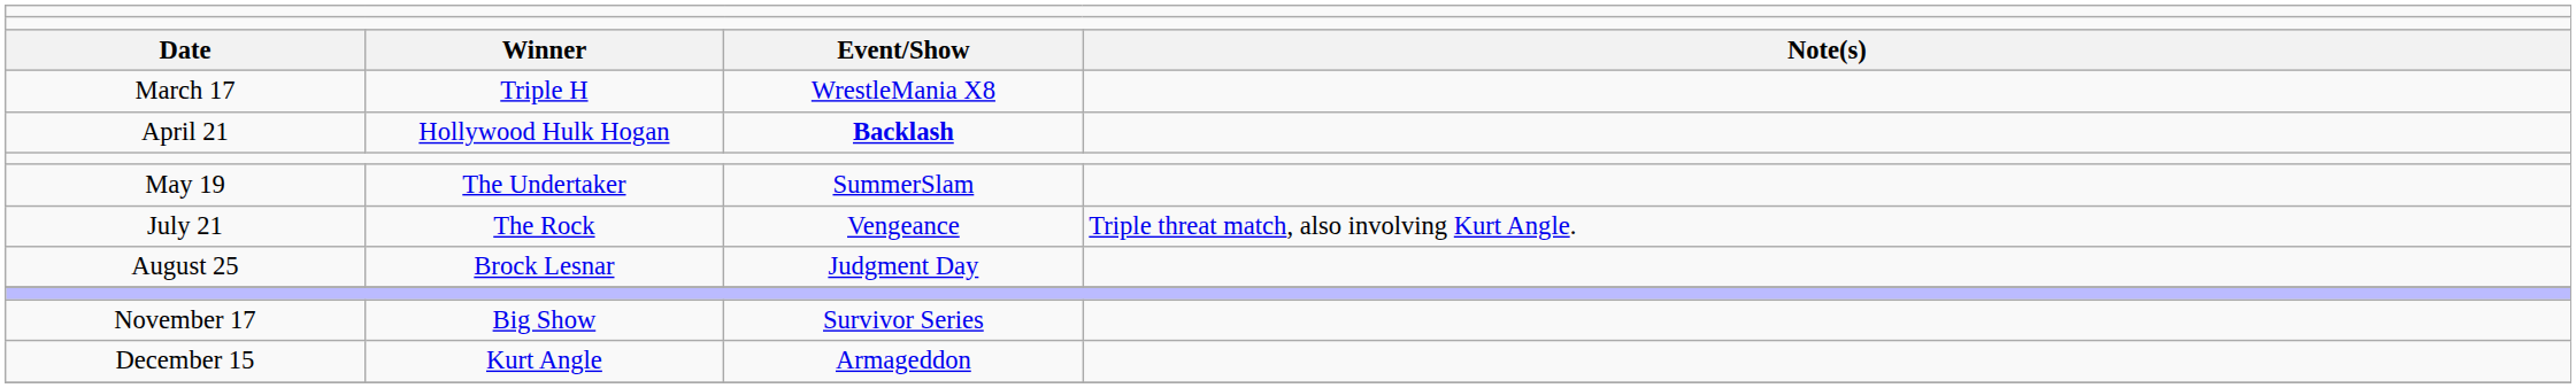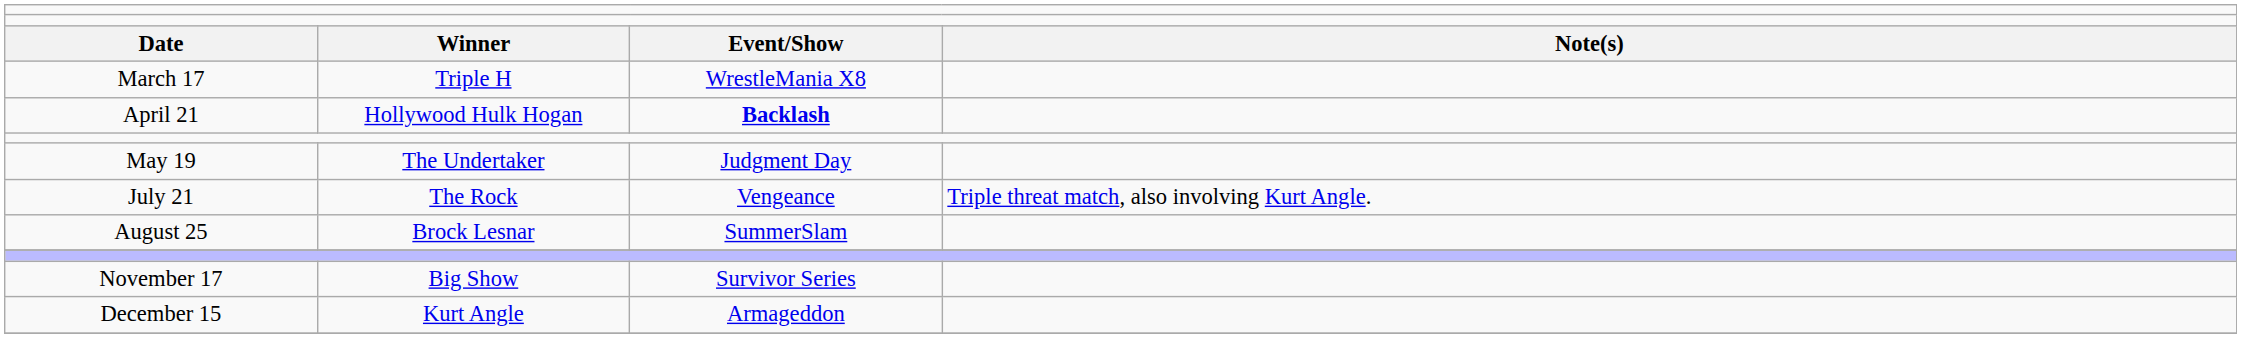 <table class="wikitable" style="text-align:center; width:100%;">
 <tr>
 <td colspan="5"></td>
 </tr>
 <tr>
 <td colspan="5"><strong></strong></td>
 </tr>
 <tr>
 <th width=14%>Date</th>
 <th width=14%>Winner</th>
 <th width=14%>Event/Show</th>
 <th width=58%>Note(s)</th>
 </tr>
 <tr>
 <td>March 17</td>
 <td><a href='#'>Triple H</a></td>
 <td><a href='#'>WrestleMania X8</a></td>
 <td></td>
 </tr>
 <tr>
 <td>April 21</td>
 <td><a href='#'>Hollywood Hulk Hogan</a></td>
 <td><strong><a href='#'>Backlash</a></strong></td>
 <td></td>
 </tr>
 <tr>
 <td colspan="5"></td>
 </tr>
 <tr>
 <td>May 19</td>
 <td><a href='#'>The Undertaker</a></td>
-<td><a href='#'>SummerSlam</a></td>
+<td><a href='#'>Judgment Day</a></td>
 <td></td>
 </tr>
 <tr>
 <td>July 21</td>
 <td><a href='#'>The Rock</a></td>
 <td><a href='#'>Vengeance</a></td>
 <td align=left><a href='#'>Triple threat match</a>, also involving <a href='#'>Kurt Angle</a>.</td>
 </tr>
 <tr>
 <td>August 25</td>
 <td><a href='#'>Brock Lesnar</a></td>
-<td><a href='#'>Judgment Day</a></td>
+<td><a href='#'>SummerSlam</a></td>
 <td align=left></td>
 </tr>
 <tr>
 </tr>
 <tr style="background:#BBF;">
 <td colspan="5"></td>
 </tr>
 <tr>
 <td>November 17</td>
 <td><a href='#'>Big Show</a></td>
 <td><a href='#'>Survivor Series</a></td>
 <td align=left></td>
 </tr>
 <tr>
 <td>December 15</td>
 <td><a href='#'>Kurt Angle</a></td>
 <td><a href='#'>Armageddon</a></td>
 <td align=left></td>
 </tr>
 <tr>
 </tr>
 </table>
